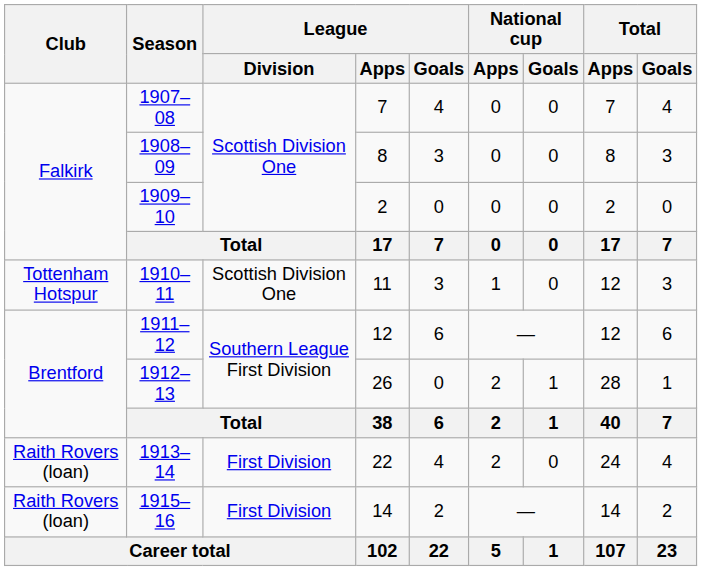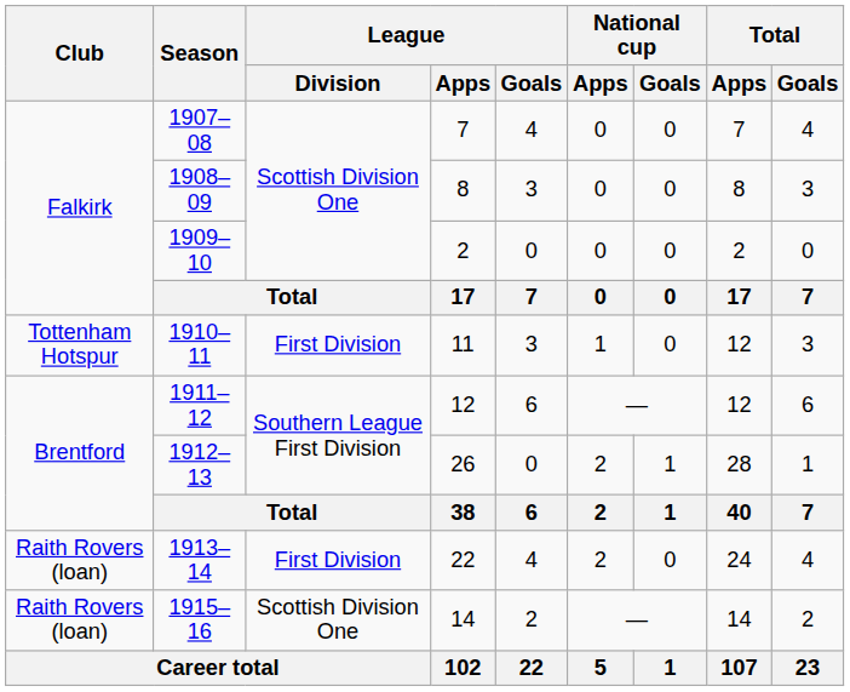 <table class="wikitable" style="text-align: center">
 <tr>
 <th rowspan="2">Club</th>
 <th rowspan="2">Season</th>
 <th colspan="3">League</th>
 <th colspan="2">National cup</th>
 <th colspan="2">Total</th>
 </tr>
 <tr>
 <th>Division</th>
 <th>Apps</th>
 <th>Goals</th>
 <th>Apps</th>
 <th>Goals</th>
 <th>Apps</th>
 <th>Goals</th>
 </tr>
 <tr>
 <td rowspan="4"><a href='#'>Falkirk</a></td>
 <td><a href='#'>1907–08</a></td>
 <td rowspan="3"><a href='#'>Scottish Division One</a></td>
 <td>7</td>
 <td>4</td>
 <td>0</td>
 <td>0</td>
 <td>7</td>
 <td>4</td>
 </tr>
 <tr>
 <td><a href='#'>1908–09</a></td>
 <td>8</td>
 <td>3</td>
 <td>0</td>
 <td>0</td>
 <td>8</td>
 <td>3</td>
 </tr>
 <tr>
 <td><a href='#'>1909–10</a></td>
 <td>2</td>
 <td>0</td>
 <td>0</td>
 <td>0</td>
 <td>2</td>
 <td>0</td>
 </tr>
 <tr>
 <th colspan="2">Total</th>
 <th>17</th>
 <th>7</th>
 <th>0</th>
 <th>0</th>
 <th>17</th>
 <th>7</th>
 </tr>
 <tr>
 <td><a href='#'>Tottenham Hotspur</a></td>
 <td><a href='#'>1910–11</a></td>
-<td>Scottish Division One</td>
+<td><a href='#'>First Division</a></td>
 <td>11</td>
 <td>3</td>
 <td>1</td>
 <td>0</td>
 <td>12</td>
 <td>3</td>
 </tr>
 <tr>
 <td rowspan="3"><a href='#'>Brentford</a></td>
 <td><a href='#'>1911–12</a></td>
 <td rowspan="2"><a href='#'>Southern League</a> First Division</td>
 <td>12</td>
 <td>6</td>
 <td colspan="2">—</td>
 <td>12</td>
 <td>6</td>
 </tr>
 <tr>
 <td><a href='#'>1912–13</a></td>
 <td>26</td>
 <td>0</td>
 <td>2</td>
 <td>1</td>
 <td>28</td>
 <td>1</td>
 </tr>
 <tr>
 <th colspan="2">Total</th>
 <th>38</th>
 <th>6</th>
 <th>2</th>
 <th>1</th>
 <th>40</th>
 <th>7</th>
 </tr>
 <tr>
 <td><a href='#'>Raith Rovers</a> (loan)</td>
 <td><a href='#'>1913–14</a></td>
 <td><a href='#'>First Division</a></td>
 <td>22</td>
 <td>4</td>
 <td>2</td>
 <td>0</td>
 <td>24</td>
 <td>4</td>
 </tr>
 <tr>
 <td><a href='#'>Raith Rovers</a> (loan)</td>
 <td><a href='#'>1915–16</a></td>
-<td><a href='#'>First Division</a></td>
+<td>Scottish Division One</td>
 <td>14</td>
 <td>2</td>
 <td colspan="2">—</td>
 <td>14</td>
 <td>2</td>
 </tr>
 <tr>
 <th colspan="3">Career total</th>
 <th>102</th>
 <th>22</th>
 <th>5</th>
 <th>1</th>
 <th>107</th>
 <th>23</th>
 </tr>
 </table>
